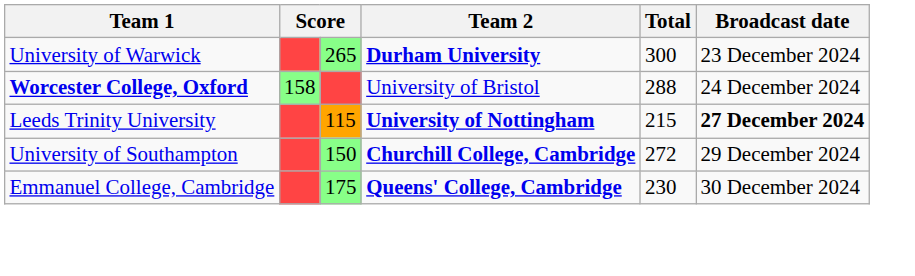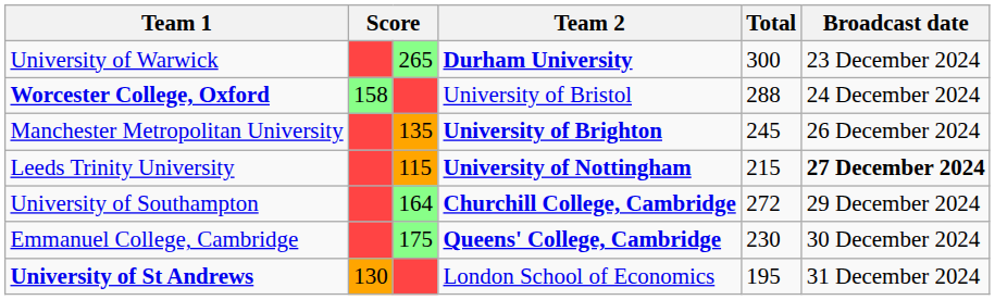 <table class="wikitable">
 <tr>
 <th>Team 1</th>
 <th colspan=2>Score</th>
 <th>Team 2</th>
 <th>Total</th>
 <th>Broadcast date</th>
 </tr>
 <tr>
 <td><a href='#'>University of Warwick</a></td>
 <td style="background:#f44;"></td>
 <td style="background:#88ff88">265</td>
 <td><strong><a href='#'>Durham University</a></strong></td>
 <td>300</td>
 <td>23 December 2024</td>
 </tr>
 <tr>
 <td><strong><a href='#'>Worcester College, Oxford</a></strong></td>
 <td style="background:#88ff88">158</td>
 <td style="background:#f44;"></td>
 <td><a href='#'>University of Bristol</a></td>
 <td>288</td>
 <td>24 December 2024</td>
 </tr>
 <tr>
+<td><a href='#'>Manchester Metropolitan University</a></td>
+<td style="background:#f44;"></td>
+<td style="background:orange">135</td>
+<td><strong><a href='#'>University of Brighton</a></strong></td>
+<td>245</td>
+<td>26 December 2024</td>
+</tr>
+<tr>
 <td><a href='#'>Leeds Trinity University</a></td>
 <td style="background:#f44;"></td>
 <td style="background:orange">115</td>
 <td><strong><a href='#'>University of Nottingham</a></strong></td>
 <td>215</td>
 <td><strong>27 December 2024</strong></td>
 </tr>
 <tr>
 <td><a href='#'>University of Southampton</a></td>
 <td style="background:#f44;"></td>
-<td style="background:#88ff88">150</td>
+<td style="background:#88ff88">164</td>
 <td><strong><a href='#'>Churchill College, Cambridge</a></strong></td>
 <td>272</td>
 <td>29 December 2024</td>
 </tr>
 <tr>
 <td><a href='#'>Emmanuel College, Cambridge</a></td>
 <td style="background:#f44;"></td>
 <td style="background:#88ff88">175</td>
 <td><strong><a href='#'>Queens' College, Cambridge</a></strong></td>
 <td>230</td>
 <td>30 December 2024</td>
 </tr>
+<tr>
+<td><strong><a href='#'>University of St Andrews</a></strong></td>
+<td style="background:orange">130</td>
+<td style="background:#f44;"></td>
+<td><a href='#'>London School of Economics</a></td>
+<td>195</td>
+<td>31 December 2024</td>
+</tr>
 </table>
